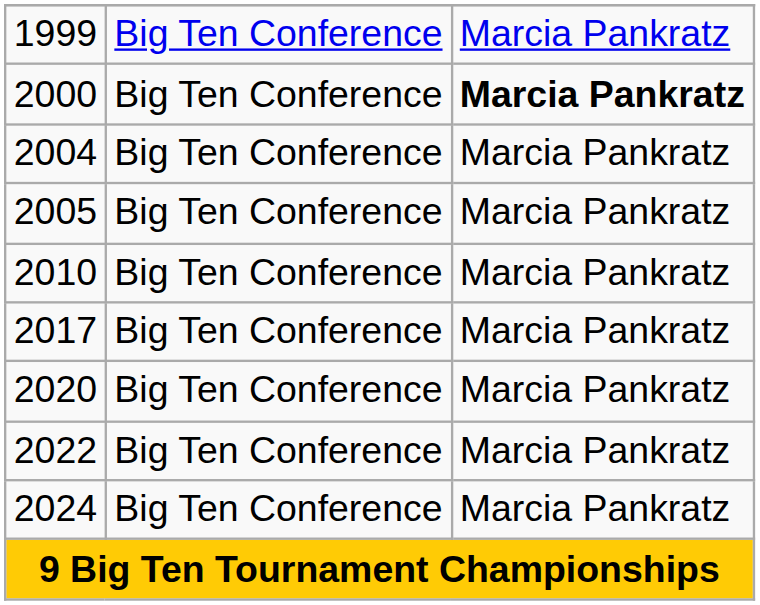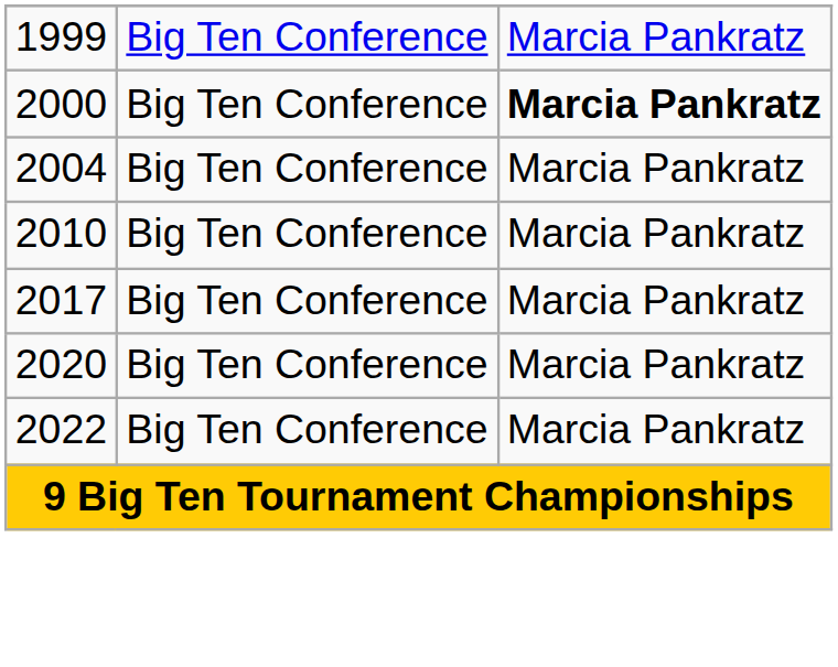 <table class="wikitable">
 <tr>
 </tr>
 <tr>
 <td>1999</td>
 <td><a href='#'>Big Ten Conference</a></td>
 <td><a href='#'>Marcia Pankratz</a></td>
 </tr>
 <tr>
 <td>2000</td>
 <td>Big Ten Conference</td>
 <td><strong>Marcia Pankratz</strong></td>
 </tr>
 <tr>
 <td>2004</td>
-<td>Big Ten Conference</td>
-<td>Marcia Pankratz</td>
-</tr>
-<tr>
-<td>2005</td>
 <td>Big Ten Conference</td>
 <td>Marcia Pankratz</td>
 </tr>
 <tr>
 <td>2010</td>
 <td>Big Ten Conference</td>
 <td>Marcia Pankratz</td>
 </tr>
 <tr>
 <td>2017</td>
 <td>Big Ten Conference</td>
 <td>Marcia Pankratz</td>
 </tr>
 <tr>
 <td>2020</td>
 <td>Big Ten Conference</td>
 <td>Marcia Pankratz</td>
 </tr>
 <tr>
 <td>2022</td>
 <td>Big Ten Conference</td>
 <td>Marcia Pankratz</td>
 </tr>
-<tr>
-<td>2024</td>
-<td>Big Ten Conference</td>
-<td>Marcia Pankratz</td>
-</tr>
 <tr style="text-align:center;">
 <td colspan="3" style="background:#FFCB05;"><span><strong>9 Big Ten Tournament Championships</strong></span></td>
 </tr>
 </table>
